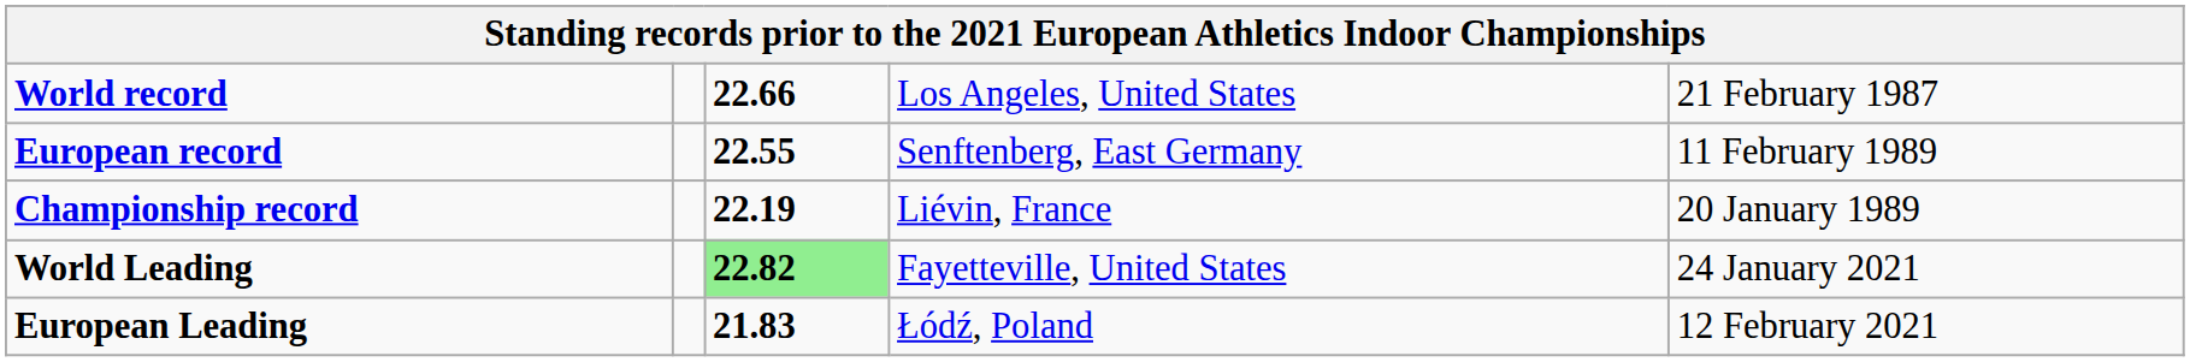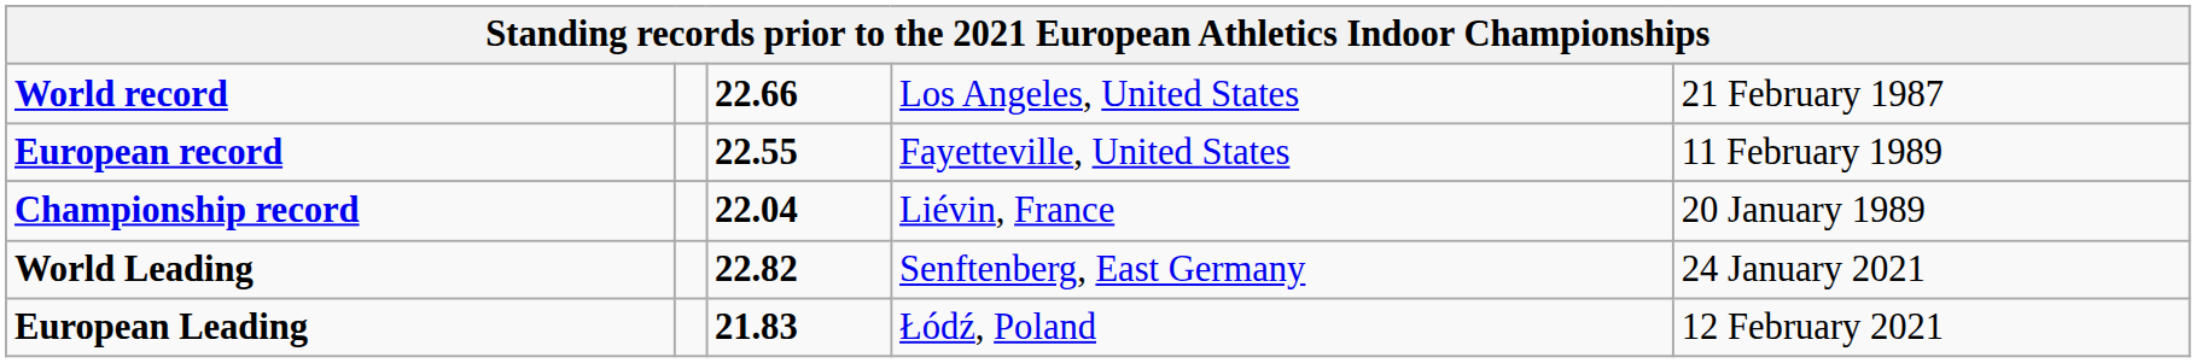 <table class="wikitable" width=75%>
 <tr>
 <th colspan="5">Standing records prior to the 2021 European Athletics Indoor Championships</th>
 </tr>
 <tr>
 <td><strong><a href='#'>World record</a></strong></td>
 <td></td>
 <td><strong>22.66</strong></td>
 <td><a href='#'>Los Angeles</a>, <a href='#'>United States</a></td>
 <td>21 February 1987</td>
 </tr>
 <tr>
 <td><strong><a href='#'>European record</a></strong></td>
 <td></td>
 <td><strong>22.55</strong></td>
-<td><a href='#'>Senftenberg</a>, <a href='#'>East Germany</a></td>
+<td><a href='#'>Fayetteville</a>, <a href='#'>United States</a></td>
 <td>11 February 1989</td>
 </tr>
 <tr>
 <td><strong><a href='#'>Championship record</a></strong></td>
 <td></td>
-<td><strong>22.19</strong></td>
+<td><strong>22.04</strong></td>
 <td><a href='#'>Liévin</a>, <a href='#'>France</a></td>
 <td>20 January 1989</td>
 </tr>
 <tr>
 <td><strong>World Leading</strong></td>
 <td></td>
-<td style="background: lightgreen;"><strong>22.82</strong></td>
-<td><a href='#'>Fayetteville</a>, <a href='#'>United States</a></td>
+<td><strong>22.82</strong></td>
+<td><a href='#'>Senftenberg</a>, <a href='#'>East Germany</a></td>
 <td>24 January 2021</td>
 </tr>
 <tr>
 <td><strong>European Leading</strong></td>
 <td></td>
 <td><strong>21.83</strong></td>
 <td><a href='#'>Łódź</a>, <a href='#'>Poland</a></td>
 <td>12 February 2021</td>
 </tr>
 </table>
